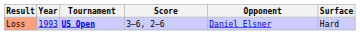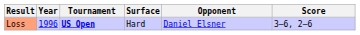 <table class="sortable wikitable">
 <tr>
 <th style="width:40px;">Result</th>
 <th style="width:30px;">Year</th>
 <th style="width:100px;">Tournament</th>
+<th style="width:50px;">Surface</th>
+<th style="width:175px;">Opponent</th>
 <th style="width:130px;" class="unsortable">Score</th>
-<th style="width:175px;">Opponent</th>
-<th style="width:50px;">Surface</th>
 </tr>
 <tr style="background:#ccccff;">
 <td style="background:#ffa07a;">Loss</td>
-<td><a href='#'>1993</a></td>
+<td><a href='#'>1996</a></td>
 <td><strong><a href='#'>US Open</a></strong></td>
+<td>Hard</td>
+<td> <a href='#'>Daniel Elsner</a></td>
 <td>3–6, 2–6</td>
-<td> <a href='#'>Daniel Elsner</a></td>
-<td>Hard</td>
 </tr>
 </table>
